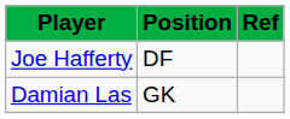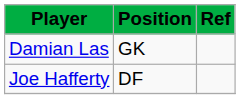 <table class=wikitable>
 <tr>
 <th style="background-color:#00AE42; color:#000000">Player</th>
 <th style="background-color:#00AE42; color:#000000">Position</th>
 <th style="background-color:#00AE42; color:#000000">Ref</th>
 </tr>
 <tr>
+<td> <a href='#'>Damian Las</a></td>
+<td>GK</td>
+<td rowspan="1"></td>
+</tr>
+<tr>
 <td> <a href='#'>Joe Hafferty</a></td>
 <td>DF</td>
 <td rowspan="1"></td>
 </tr>
 <tr>
-<td> <a href='#'>Damian Las</a></td>
-<td>GK</td>
-<td rowspan="1"></td>
-</tr>
-<tr>
 </tr>
 </table>
